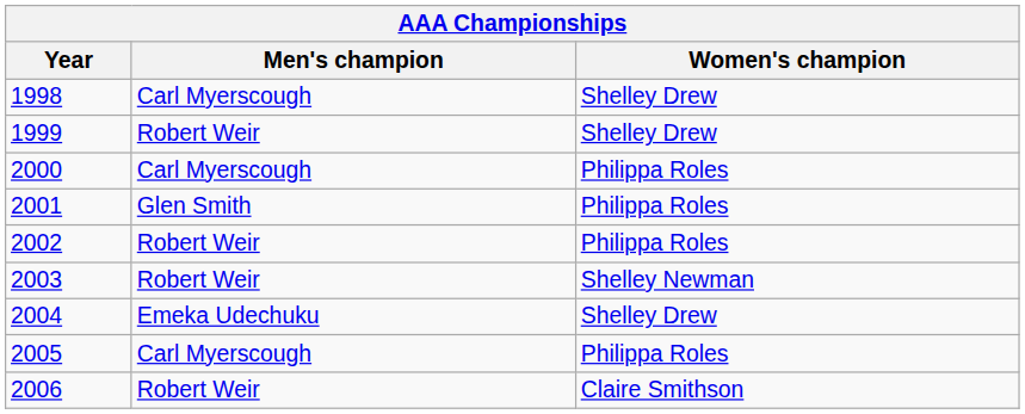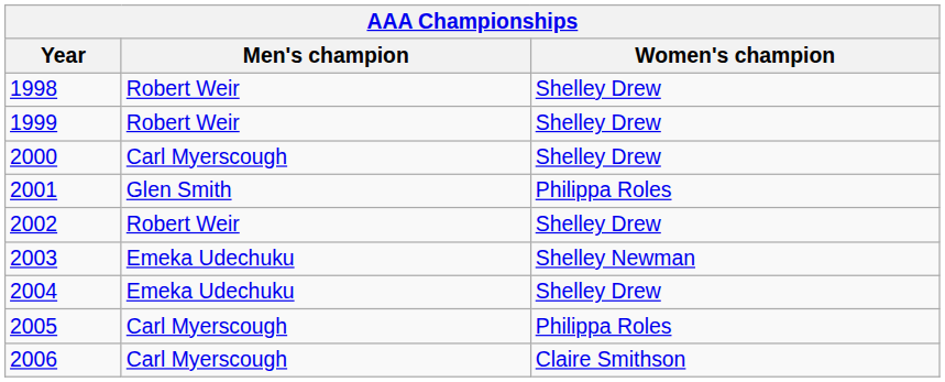 <table class="wikitable">
 <tr>
 <th colspan="3"><a href='#'>AAA Championships</a><br></th>
 </tr>
 <tr>
 <th width=80>Year</th>
 <th width=300>Men's champion</th>
 <th width=300>Women's champion</th>
 </tr>
 <tr>
 <td><a href='#'>1998</a></td>
-<td><a href='#'>Carl Myerscough</a></td>
+<td><a href='#'>Robert Weir</a></td>
 <td><a href='#'>Shelley Drew</a></td>
 </tr>
 <tr>
 <td><a href='#'>1999</a></td>
 <td><a href='#'>Robert Weir</a></td>
 <td><a href='#'>Shelley Drew</a></td>
 </tr>
 <tr>
 <td><a href='#'>2000</a></td>
 <td><a href='#'>Carl Myerscough</a></td>
-<td><a href='#'>Philippa Roles</a></td>
+<td><a href='#'>Shelley Drew</a></td>
 </tr>
 <tr>
 <td><a href='#'>2001</a></td>
 <td><a href='#'>Glen Smith</a></td>
 <td><a href='#'>Philippa Roles</a></td>
 </tr>
 <tr>
 <td><a href='#'>2002</a></td>
 <td><a href='#'>Robert Weir</a></td>
-<td><a href='#'>Philippa Roles</a></td>
+<td><a href='#'>Shelley Drew</a></td>
 </tr>
 <tr>
 <td><a href='#'>2003</a></td>
-<td><a href='#'>Robert Weir</a></td>
+<td><a href='#'>Emeka Udechuku</a></td>
 <td><a href='#'>Shelley Newman</a></td>
 </tr>
 <tr>
 <td><a href='#'>2004</a></td>
 <td><a href='#'>Emeka Udechuku</a></td>
 <td><a href='#'>Shelley Drew</a></td>
 </tr>
 <tr>
 <td><a href='#'>2005</a></td>
 <td><a href='#'>Carl Myerscough</a></td>
 <td><a href='#'>Philippa Roles</a></td>
 </tr>
 <tr>
 <td><a href='#'>2006</a></td>
-<td><a href='#'>Robert Weir</a></td>
+<td><a href='#'>Carl Myerscough</a></td>
 <td><a href='#'>Claire Smithson</a></td>
 </tr>
 </table>
